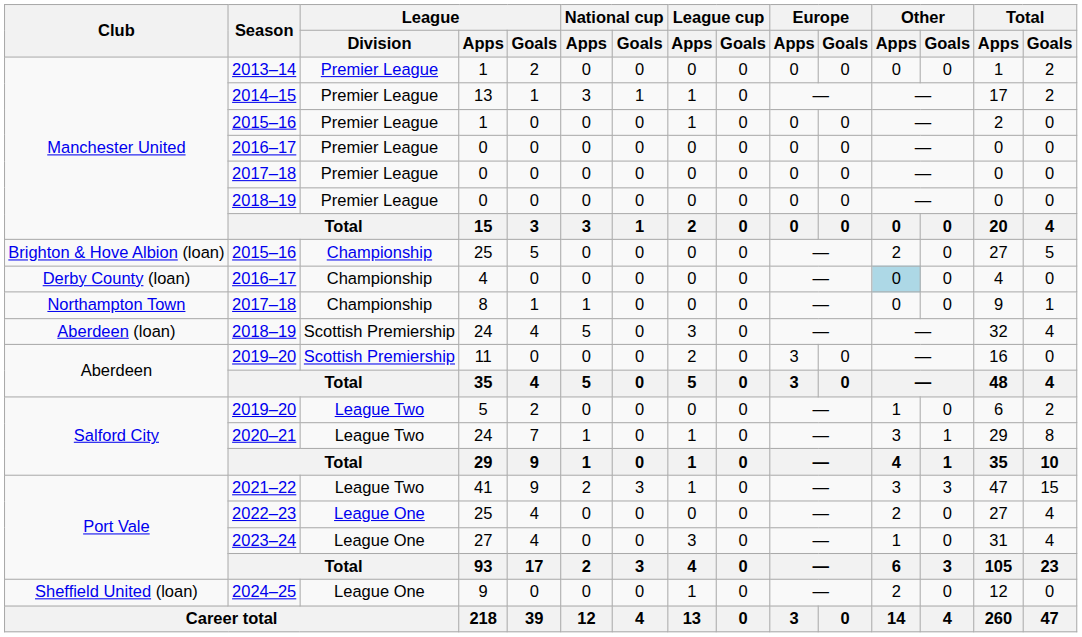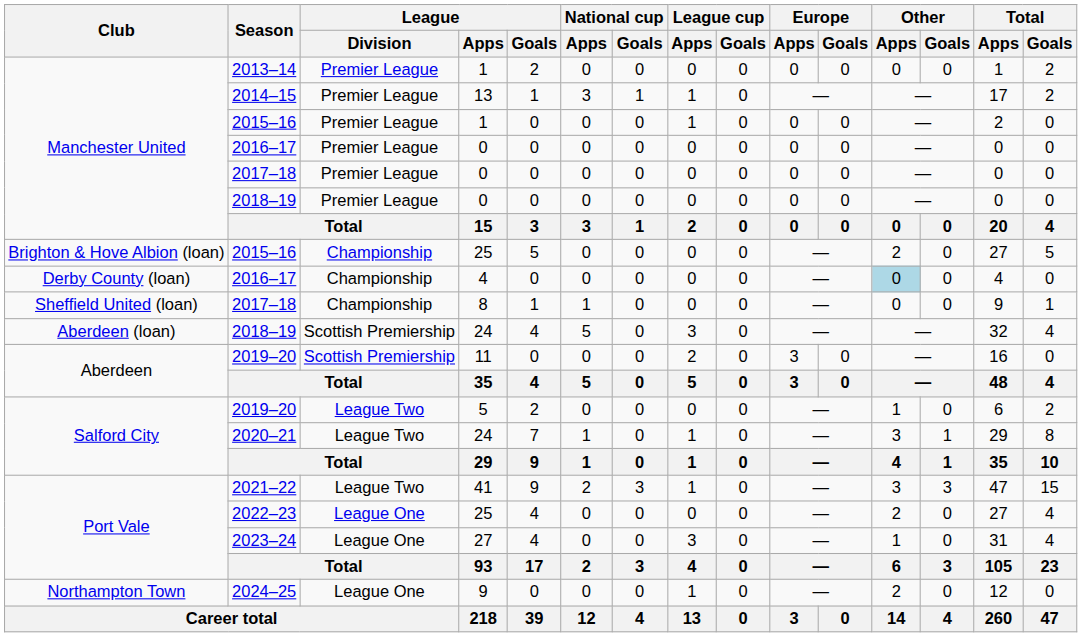 <table class="wikitable" style="text-align:center">
 <tr>
 <th rowspan="2">Club</th>
 <th rowspan="2">Season</th>
 <th colspan="3">League</th>
 <th colspan="2">National cup</th>
 <th colspan="2">League cup</th>
 <th colspan="2">Europe</th>
 <th colspan="2">Other</th>
 <th colspan="2">Total</th>
 </tr>
 <tr>
 <th>Division</th>
 <th>Apps</th>
 <th>Goals</th>
 <th>Apps</th>
 <th>Goals</th>
 <th>Apps</th>
 <th>Goals</th>
 <th>Apps</th>
 <th>Goals</th>
 <th>Apps</th>
 <th>Goals</th>
 <th>Apps</th>
 <th>Goals</th>
 </tr>
 <tr>
 <td rowspan="7"><a href='#'>Manchester United</a></td>
 <td><a href='#'>2013–14</a></td>
 <td><a href='#'>Premier League</a></td>
 <td>1</td>
 <td>2</td>
 <td>0</td>
 <td>0</td>
 <td>0</td>
 <td>0</td>
 <td>0</td>
 <td>0</td>
 <td>0</td>
 <td>0</td>
 <td>1</td>
 <td>2</td>
 </tr>
 <tr>
 <td><a href='#'>2014–15</a></td>
 <td>Premier League</td>
 <td>13</td>
 <td>1</td>
 <td>3</td>
 <td>1</td>
 <td>1</td>
 <td>0</td>
 <td colspan="2">—</td>
 <td colspan="2">—</td>
 <td>17</td>
 <td>2</td>
 </tr>
 <tr>
 <td><a href='#'>2015–16</a></td>
 <td>Premier League</td>
 <td>1</td>
 <td>0</td>
 <td>0</td>
 <td>0</td>
 <td>1</td>
 <td>0</td>
 <td>0</td>
 <td>0</td>
 <td colspan="2">—</td>
 <td>2</td>
 <td>0</td>
 </tr>
 <tr>
 <td><a href='#'>2016–17</a></td>
 <td>Premier League</td>
 <td>0</td>
 <td>0</td>
 <td>0</td>
 <td>0</td>
 <td>0</td>
 <td>0</td>
 <td>0</td>
 <td>0</td>
 <td colspan="2">—</td>
 <td>0</td>
 <td>0</td>
 </tr>
 <tr>
 <td><a href='#'>2017–18</a></td>
 <td>Premier League</td>
 <td>0</td>
 <td>0</td>
 <td>0</td>
 <td>0</td>
 <td>0</td>
 <td>0</td>
 <td>0</td>
 <td>0</td>
 <td colspan="2">—</td>
 <td>0</td>
 <td>0</td>
 </tr>
 <tr>
 <td><a href='#'>2018–19</a></td>
 <td>Premier League</td>
 <td>0</td>
 <td>0</td>
 <td>0</td>
 <td>0</td>
 <td>0</td>
 <td>0</td>
 <td>0</td>
 <td>0</td>
 <td colspan="2">—</td>
 <td>0</td>
 <td>0</td>
 </tr>
 <tr>
 <th colspan="2">Total</th>
 <th>15</th>
 <th>3</th>
 <th>3</th>
 <th>1</th>
 <th>2</th>
 <th>0</th>
 <th>0</th>
 <th>0</th>
 <th>0</th>
 <th>0</th>
 <th>20</th>
 <th>4</th>
 </tr>
 <tr>
 <td><a href='#'>Brighton & Hove Albion</a> (loan)</td>
 <td><a href='#'>2015–16</a></td>
 <td><a href='#'>Championship</a></td>
 <td>25</td>
 <td>5</td>
 <td>0</td>
 <td>0</td>
 <td>0</td>
 <td>0</td>
 <td colspan="2">—</td>
 <td>2</td>
 <td>0</td>
 <td>27</td>
 <td>5</td>
 </tr>
 <tr>
 <td><a href='#'>Derby County</a> (loan)</td>
 <td><a href='#'>2016–17</a></td>
 <td>Championship</td>
 <td>4</td>
 <td>0</td>
 <td>0</td>
 <td>0</td>
 <td>0</td>
 <td>0</td>
 <td colspan="2">—</td>
 <td style="background: lightblue;">0</td>
 <td>0</td>
 <td>4</td>
 <td>0</td>
 </tr>
 <tr>
-<td><a href='#'>Northampton Town</a></td>
+<td><a href='#'>Sheffield United</a> (loan)</td>
 <td><a href='#'>2017–18</a></td>
 <td>Championship</td>
 <td>8</td>
 <td>1</td>
 <td>1</td>
 <td>0</td>
 <td>0</td>
 <td>0</td>
 <td colspan="2">—</td>
 <td>0</td>
 <td>0</td>
 <td>9</td>
 <td>1</td>
 </tr>
 <tr>
 <td><a href='#'>Aberdeen</a> (loan)</td>
 <td><a href='#'>2018–19</a></td>
 <td>Scottish Premiership</td>
 <td>24</td>
 <td>4</td>
 <td>5</td>
 <td>0</td>
 <td>3</td>
 <td>0</td>
 <td colspan="2">—</td>
 <td colspan="2">—</td>
 <td>32</td>
 <td>4</td>
 </tr>
 <tr>
 <td rowspan="2">Aberdeen</td>
 <td><a href='#'>2019–20</a></td>
 <td><a href='#'>Scottish Premiership</a></td>
 <td>11</td>
 <td>0</td>
 <td>0</td>
 <td>0</td>
 <td>2</td>
 <td>0</td>
 <td>3</td>
 <td>0</td>
 <td colspan=2>—</td>
 <td>16</td>
 <td>0</td>
 </tr>
 <tr>
 <th colspan="2">Total</th>
 <th>35</th>
 <th>4</th>
 <th>5</th>
 <th>0</th>
 <th>5</th>
 <th>0</th>
 <th>3</th>
 <th>0</th>
 <th colspan="2">—</th>
 <th>48</th>
 <th>4</th>
 </tr>
 <tr>
 <td rowspan="3"><a href='#'>Salford City</a></td>
 <td><a href='#'>2019–20</a></td>
 <td><a href='#'>League Two</a></td>
 <td>5</td>
 <td>2</td>
 <td>0</td>
 <td>0</td>
 <td>0</td>
 <td>0</td>
 <td colspan="2">—</td>
 <td>1</td>
 <td>0</td>
 <td>6</td>
 <td>2</td>
 </tr>
 <tr>
 <td><a href='#'>2020–21</a></td>
 <td>League Two</td>
 <td>24</td>
 <td>7</td>
 <td>1</td>
 <td>0</td>
 <td>1</td>
 <td>0</td>
 <td colspan="2">—</td>
 <td>3</td>
 <td>1</td>
 <td>29</td>
 <td>8</td>
 </tr>
 <tr>
 <th colspan="2">Total</th>
 <th>29</th>
 <th>9</th>
 <th>1</th>
 <th>0</th>
 <th>1</th>
 <th>0</th>
 <th colspan="2">—</th>
 <th>4</th>
 <th>1</th>
 <th>35</th>
 <th>10</th>
 </tr>
 <tr>
 <td rowspan="4"><a href='#'>Port Vale</a></td>
 <td><a href='#'>2021–22</a></td>
 <td>League Two</td>
 <td>41</td>
 <td>9</td>
 <td>2</td>
 <td>3</td>
 <td>1</td>
 <td>0</td>
 <td colspan="2">—</td>
 <td>3</td>
 <td>3</td>
 <td>47</td>
 <td>15</td>
 </tr>
 <tr>
 <td><a href='#'>2022–23</a></td>
 <td><a href='#'>League One</a></td>
 <td>25</td>
 <td>4</td>
 <td>0</td>
 <td>0</td>
 <td>0</td>
 <td>0</td>
 <td colspan="2">—</td>
 <td>2</td>
 <td>0</td>
 <td>27</td>
 <td>4</td>
 </tr>
 <tr>
 <td><a href='#'>2023–24</a></td>
 <td>League One</td>
 <td>27</td>
 <td>4</td>
 <td>0</td>
 <td>0</td>
 <td>3</td>
 <td>0</td>
 <td colspan="2">—</td>
 <td>1</td>
 <td>0</td>
 <td>31</td>
 <td>4</td>
 </tr>
 <tr>
 <th colspan="2">Total</th>
 <th>93</th>
 <th>17</th>
 <th>2</th>
 <th>3</th>
 <th>4</th>
 <th>0</th>
 <th colspan="2">—</th>
 <th>6</th>
 <th>3</th>
 <th>105</th>
 <th>23</th>
 </tr>
 <tr>
-<td><a href='#'>Sheffield United</a> (loan)</td>
+<td><a href='#'>Northampton Town</a></td>
 <td><a href='#'>2024–25</a></td>
 <td>League One</td>
 <td>9</td>
 <td>0</td>
 <td>0</td>
 <td>0</td>
 <td>1</td>
 <td>0</td>
 <td colspan="2">—</td>
 <td>2</td>
 <td>0</td>
 <td>12</td>
 <td>0</td>
 </tr>
 <tr>
 <th colspan="3">Career total</th>
 <th>218</th>
 <th>39</th>
 <th>12</th>
 <th>4</th>
 <th>13</th>
 <th>0</th>
 <th>3</th>
 <th>0</th>
 <th>14</th>
 <th>4</th>
 <th>260</th>
 <th>47</th>
 </tr>
 </table>
